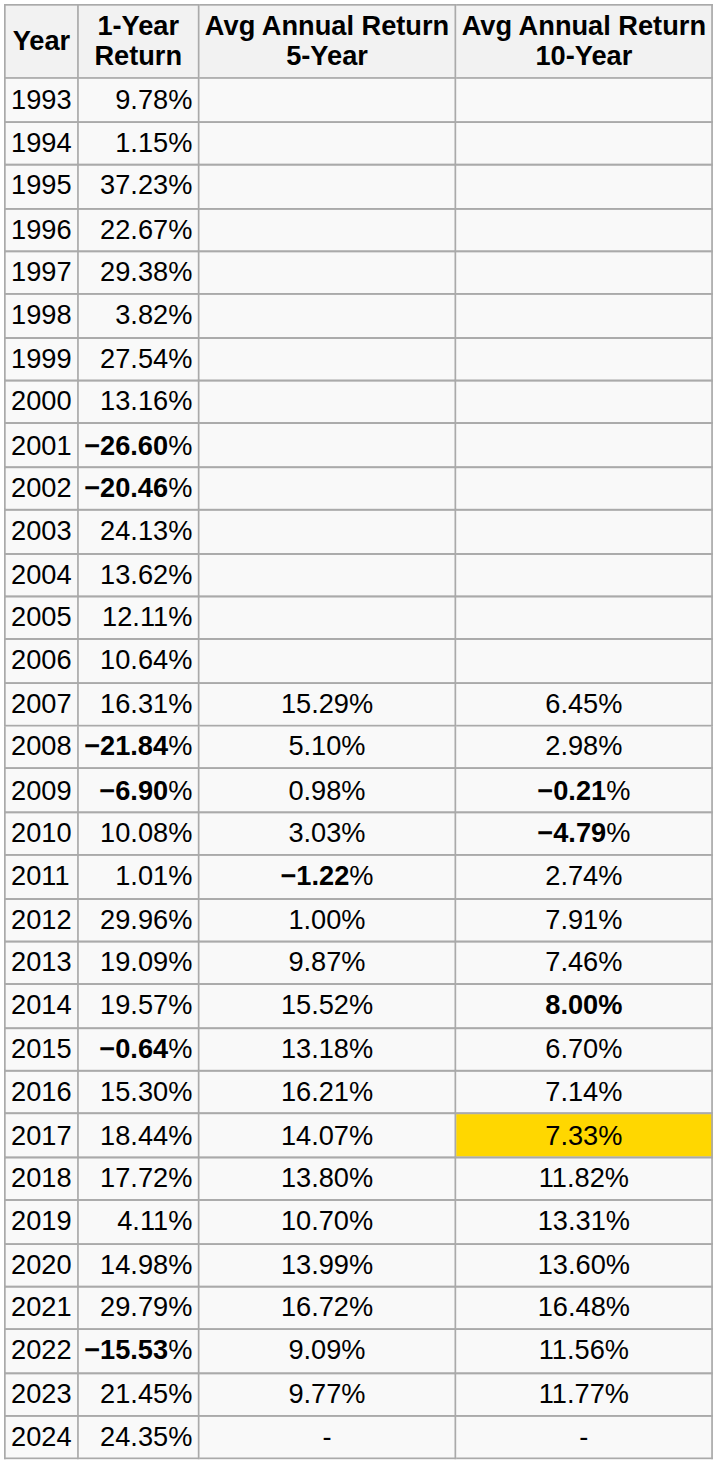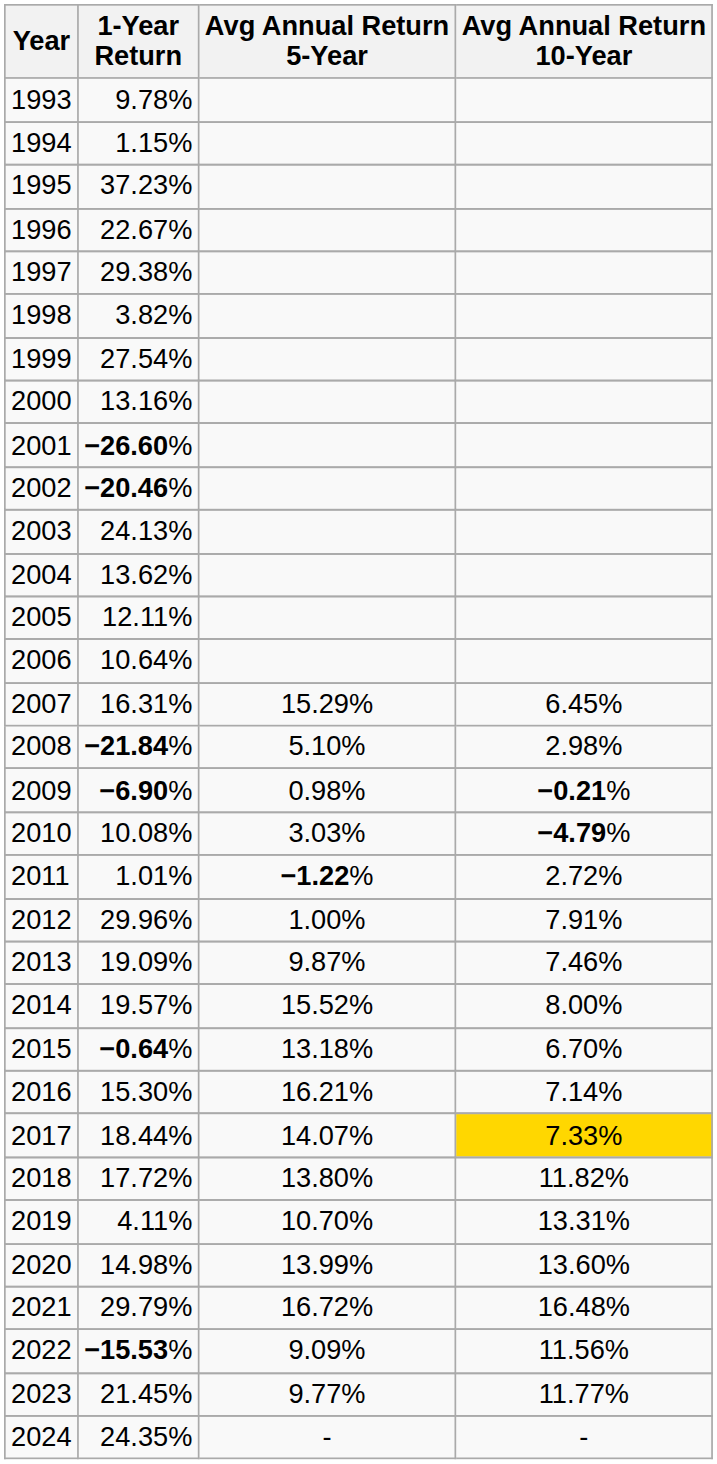 <table class="wikitable sortable mw-collapsible">
 <tr>
 <th>Year</th>
 <th>1-Year<br>Return</th>
 <th>Avg Annual Return<br>5-Year</th>
 <th>Avg Annual Return<br>10-Year</th>
 </tr>
 <tr>
 <td>1993</td>
 <td align="right">9.78%</td>
 <td align="right"></td>
 <td></td>
 </tr>
 <tr>
 </tr>
 <tr>
 <td>1994</td>
 <td align="right">1.15%</td>
 <td align="right"></td>
 <td></td>
 </tr>
 <tr>
 </tr>
 <tr>
 <td>1995</td>
 <td align="right">37.23%</td>
 <td align="right"></td>
 <td></td>
 </tr>
 <tr>
 </tr>
 <tr>
 <td>1996</td>
 <td align="right">22.67%</td>
 <td align="right"></td>
 <td></td>
 </tr>
 <tr>
 </tr>
 <tr>
 <td>1997 </td>
 <td align="right">29.38%</td>
 <td align="right"></td>
 <td></td>
 </tr>
 <tr>
 </tr>
 <tr>
 </tr>
 <tr>
 <td>1998</td>
 <td align="right">3.82%</td>
 <td align="right"></td>
 <td></td>
 </tr>
 <tr>
 </tr>
 <tr>
 <td>1999</td>
 <td align="right">27.54%</td>
 <td align="right"></td>
 <td></td>
 </tr>
 <tr>
 </tr>
 <tr>
 <td>2000</td>
 <td align="right">13.16%</td>
 <td align="right"></td>
 <td></td>
 </tr>
 <tr>
 </tr>
 <tr>
 <td>2001</td>
 <td align="right"><strong>−26.60</strong>%</td>
 <td align="right"></td>
 <td></td>
 </tr>
 <tr>
 </tr>
 <tr>
 <td>2002</td>
 <td align="right"><strong>−20.46</strong>%</td>
 <td align="right"></td>
 <td></td>
 </tr>
 <tr>
 </tr>
 <tr>
 <td>2003</td>
 <td align="right">24.13%</td>
 <td align="right"></td>
 <td></td>
 </tr>
 <tr>
 </tr>
 <tr>
 <td>2004</td>
 <td align="right">13.62%</td>
 <td align="right"></td>
 <td></td>
 </tr>
 <tr>
 </tr>
 <tr>
 <td>2005</td>
 <td align="right">12.11%</td>
 <td align="right"></td>
 <td></td>
 </tr>
 <tr>
 </tr>
 <tr>
 <td>2006</td>
 <td align="right">10.64%</td>
 <td align="right"></td>
 <td></td>
 </tr>
 <tr>
 </tr>
 <tr>
 <td>2007</td>
 <td align="right">16.31%</td>
 <td align="center">15.29%</td>
 <td align="center">6.45%</td>
 </tr>
 <tr |->
 <td>2008</td>
 <td align="right"><strong>−21.84</strong>%</td>
 <td align="center">5.10%</td>
 <td align="center">2.98%</td>
 </tr>
 <tr>
 </tr>
 <tr>
 <td>2009</td>
 <td align="right"><strong>−6.90</strong>%</td>
 <td align="center">0.98%</td>
 <td align="center"><strong>−0.21</strong>%</td>
 </tr>
 <tr>
 </tr>
 <tr>
 <td>2010</td>
 <td align="right">10.08%</td>
 <td align="center">3.03%</td>
 <td align="center"><strong>−4.79</strong>%</td>
 </tr>
 <tr>
 </tr>
 <tr>
 <td>2011</td>
 <td align="right">1.01%</td>
 <td align="center"><strong>−1.22</strong>%</td>
-<td align="center">2.74%</td>
+<td align="center">2.72%</td>
 </tr>
 <tr>
 </tr>
 <tr>
 <td>2012</td>
 <td align="right">29.96%</td>
 <td align="center">1.00%</td>
 <td align="center">7.91%</td>
 </tr>
 <tr>
 </tr>
 <tr>
 <td>2013</td>
 <td align="right">19.09%</td>
 <td align="center">9.87%</td>
 <td align="center">7.46%</td>
 </tr>
 <tr>
 </tr>
 <tr>
 <td>2014</td>
 <td align="right">19.57%</td>
 <td align="center">15.52%</td>
-<td align="center"><strong>8.00%</strong></td>
+<td align="center">8.00%</td>
 </tr>
 <tr>
 </tr>
 <tr>
 <td>2015</td>
 <td align="right"><strong>−0.64</strong>%</td>
 <td align="center">13.18%</td>
 <td align="center">6.70%</td>
 </tr>
 <tr>
 </tr>
 <tr>
 <td>2016</td>
 <td align="right">15.30%</td>
 <td align="center">16.21%</td>
 <td align="center">7.14%</td>
 </tr>
 <tr>
 </tr>
 <tr>
 <td>2017</td>
 <td align="right">18.44%</td>
 <td align="center">14.07%</td>
 <td align="center" style="background: gold;">7.33%</td>
 </tr>
 <tr>
 </tr>
 <tr>
 <td>2018</td>
 <td align="right">17.72%</td>
 <td align="center">13.80%</td>
 <td align="center">11.82%</td>
 </tr>
 <tr>
 </tr>
 <tr>
 <td>2019</td>
 <td align="right">4.11%</td>
 <td align="center">10.70%</td>
 <td align="center">13.31%</td>
 </tr>
 <tr>
 </tr>
 <tr>
 <td>2020</td>
 <td align="right">14.98%</td>
 <td align="center">13.99%</td>
 <td align="center">13.60%</td>
 </tr>
 <tr>
 </tr>
 <tr>
 <td>2021</td>
 <td align="right">29.79%</td>
 <td align="center">16.72%</td>
 <td align="center">16.48%</td>
 </tr>
 <tr>
 </tr>
 <tr>
 <td>2022</td>
 <td align="right"><strong>−15.53</strong>%</td>
 <td align="center">9.09%</td>
 <td align="center">11.56%</td>
 </tr>
 <tr>
 </tr>
 <tr>
 <td>2023</td>
 <td align="right">21.45%</td>
 <td align="center">9.77%</td>
 <td align="center">11.77%</td>
 </tr>
 <tr>
 </tr>
 <tr>
 <td>2024</td>
 <td align="right">24.35%</td>
 <td align="center">-</td>
 <td align="center">-</td>
 </tr>
 </table>
